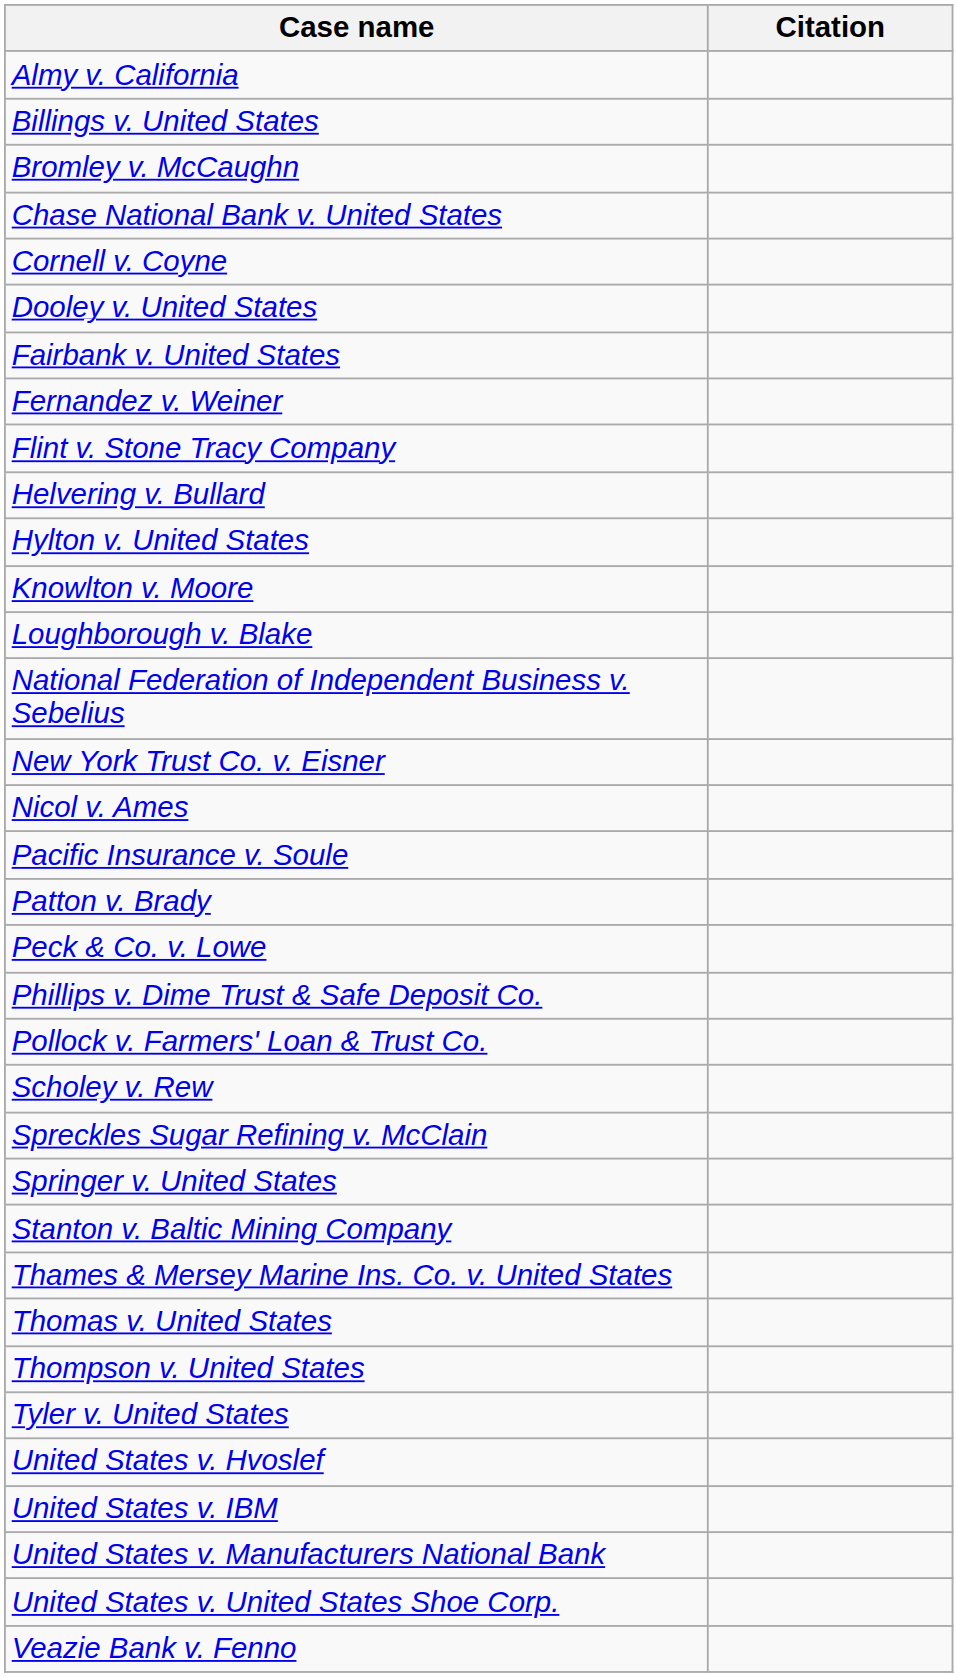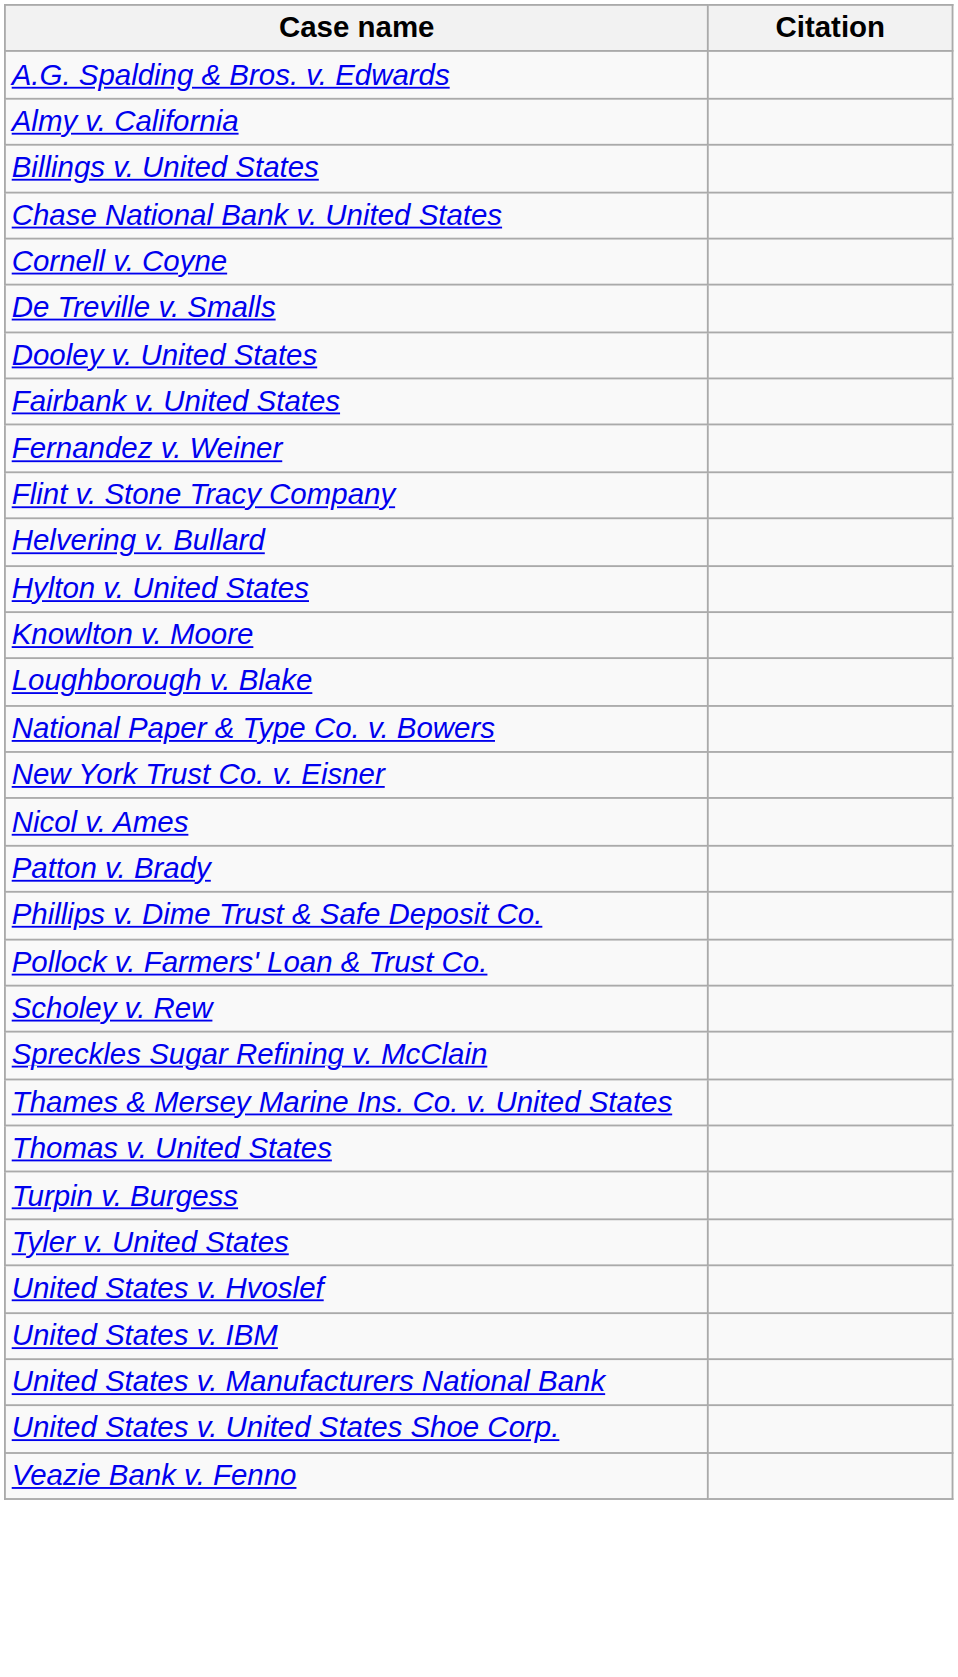 <table class="wikitable sortable" border="6">
 <tr>
 <th width=375pt; align="center">Case name</th>
 <th width=125pt; align="center">Citation</th>
+</tr>
+<tr>
+<td><em><a href='#'>A.G. Spalding & Bros. v. Edwards</a></em></td>
+<td data-sort-value="262.066"></td>
 </tr>
 <tr>
 <td><em><a href='#'>Almy v. California</a></em></td>
 <td data-sort-value="065.169"></td>
 </tr>
 <tr>
 <td><em><a href='#'>Billings v. United States</a></em></td>
 <td data-sort-value="232.261"></td>
 </tr>
 <tr>
-<td><em><a href='#'>Bromley v. McCaughn</a></em></td>
-<td data-sort-value="280.124"></td>
-</tr>
-<tr>
 <td><em><a href='#'>Chase National Bank v. United States</a></em></td>
 <td data-sort-value="278.327"></td>
 </tr>
 <tr>
 <td><em><a href='#'>Cornell v. Coyne</a></em></td>
 <td data-sort-value="192.418"></td>
+</tr>
+<tr>
+<td><em><a href='#'>De Treville v. Smalls</a></em></td>
+<td data-sort-value="098.517"></td>
 </tr>
 <tr>
 <td><em><a href='#'>Dooley v. United States</a></em></td>
 <td data-sort-value="183.151"></td>
 </tr>
 <tr>
 <td><em><a href='#'>Fairbank v. United States</a></em></td>
 <td data-sort-value="181.283"></td>
 </tr>
 <tr>
 <td><em><a href='#'>Fernandez v. Weiner</a></em></td>
 <td data-sort-value="326.340"></td>
 </tr>
 <tr>
 <td><em><a href='#'>Flint v. Stone Tracy Company</a></em></td>
 <td data-sort-value="220.107"></td>
 </tr>
 <tr>
 <td><em><a href='#'>Helvering v. Bullard</a></em></td>
 <td data-sort-value="303.297"></td>
 </tr>
 <tr>
 <td><em><a href='#'>Hylton v. United States</a></em></td>
 <td data-sort-value="003.171"></td>
 </tr>
 <tr>
 <td><em><a href='#'>Knowlton v. Moore</a></em></td>
 <td data-sort-value="178.041"></td>
 </tr>
 <tr>
 <td><em><a href='#'>Loughborough v. Blake</a></em></td>
 <td data-sort-value="018.317"></td>
 </tr>
 <tr>
-<td><em><a href='#'>National Federation of Independent Business v. Sebelius</a></em></td>
-<td data-sort-value="567.519"></td>
+<td><em><a href='#'>National Paper & Type Co. v. Bowers</a></em></td>
+<td data-sort-value="266.373"></td>
 </tr>
 <tr>
 <td><em><a href='#'>New York Trust Co. v. Eisner</a></em></td>
 <td data-sort-value="256.345"></td>
 </tr>
 <tr>
 <td><em><a href='#'>Nicol v. Ames</a></em></td>
 <td data-sort-value="173.509"></td>
 </tr>
 <tr>
-<td><em><a href='#'>Pacific Insurance v. Soule</a></em></td>
-<td data-sort-value="074.433"></td>
-</tr>
-<tr>
 <td><em><a href='#'>Patton v. Brady</a></em></td>
 <td data-sort-value="184.608"></td>
-</tr>
-<tr>
-<td><em><a href='#'>Peck & Co. v. Lowe</a></em></td>
-<td data-sort-value="247.165"></td>
 </tr>
 <tr>
 <td><em><a href='#'>Phillips v. Dime Trust & Safe Deposit Co.</a></em></td>
 <td data-sort-value="284.160"></td>
 </tr>
 <tr>
 <td><em><a href='#'>Pollock v. Farmers' Loan & Trust Co.</a></em></td>
 <td data-sort-value="157.429"><br></td>
 </tr>
 <tr>
 <td><em><a href='#'>Scholey v. Rew</a></em></td>
 <td data-sort-value="090.331"></td>
 </tr>
 <tr>
 <td><em><a href='#'>Spreckles Sugar Refining v. McClain</a></em></td>
 <td data-sort-value="192.397"></td>
 </tr>
 <tr>
-<td><em><a href='#'>Springer v. United States</a></em></td>
-<td data-sort-value="102.586"></td>
-</tr>
-<tr>
-<td><em><a href='#'>Stanton v. Baltic Mining Company</a></em></td>
-<td data-sort-value="240.103"></td>
-</tr>
-<tr>
 <td><em><a href='#'>Thames & Mersey Marine Ins. Co. v. United States</a></em></td>
 <td data-sort-value="237.019"></td>
 </tr>
 <tr>
 <td><em><a href='#'>Thomas v. United States</a></em></td>
 <td data-sort-value="192.363"></td>
 </tr>
 <tr>
-<td><em><a href='#'>Thompson v. United States</a></em></td>
-<td data-sort-value="155.271"></td>
+<td><em><a href='#'>Turpin v. Burgess</a></em></td>
+<td data-sort-value="117.504"></td>
 </tr>
 <tr>
 <td><em><a href='#'>Tyler v. United States</a></em></td>
 <td data-sort-value="281.497"></td>
 </tr>
 <tr>
 <td><em><a href='#'>United States v. Hvoslef</a></em></td>
 <td data-sort-value="237.001"></td>
 </tr>
 <tr>
 <td><em><a href='#'>United States v. IBM</a></em></td>
 <td data-sort-value="517.843"></td>
 </tr>
 <tr>
 <td><em><a href='#'>United States v. Manufacturers National Bank</a></em></td>
 <td data-sort-value="363.194"></td>
 </tr>
 <tr>
 <td><em><a href='#'>United States v. United States Shoe Corp.</a></em></td>
 <td data-sort-value="523.360"></td>
 </tr>
 <tr>
 <td><em><a href='#'>Veazie Bank v. Fenno</a></em></td>
 <td data-sort-value="075.533"></td>
 </tr>
 </table>
